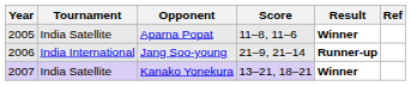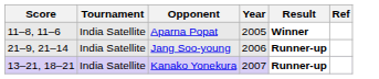 <table class="sortable wikitable" style="font-size: 90%">
 <tr>
-<th>Year</th>
+<th>Score</th>
 <th>Tournament</th>
 <th>Opponent</th>
-<th>Score</th>
+<th>Year</th>
 <th>Result</th>
 <th>Ref</th>
 </tr>
 <tr style="background:#E9E9E9">
-<td align="center">2005</td>
+<td align="left">11–8, 11–6</td>
 <td align="left">India Satellite</td>
 <td align="left"> <a href='#'>Aparna Popat</a></td>
-<td align="left">11–8, 11–6</td>
+<td align="center">2005</td>
 <td style="text-align:left; background:white"> <strong>Winner</strong></td>
 <td style="text-align:center; background:white"></td>
 </tr>
 <tr style="background:#E9E9E9">
+<td align="left">21–9, 21–14</td>
+<td align="left">India Satellite</td>
+<td align="left"> <a href='#'>Jang Soo-young</a></td>
 <td align="center">2006</td>
-<td align="left"><a href='#'>India International</a></td>
-<td align="left"> <a href='#'>Jang Soo-young</a></td>
-<td align="left">21–9, 21–14</td>
 <td style="text-align:left; background:white"> <strong>Runner-up</strong></td>
 <td style="text-align:center; background:white"></td>
 </tr>
 <tr style="background:#D8CEF6">
-<td align="center">2007</td>
+<td align="left">13–21, 18–21</td>
 <td align="left">India Satellite</td>
 <td align="left"> <a href='#'>Kanako Yonekura</a></td>
-<td align="left">13–21, 18–21</td>
-<td style="text-align:left; background:white"> <strong>Winner</strong></td>
+<td align="center">2007</td>
+<td style="text-align:left; background:white"> <strong>Runner-up</strong></td>
 <td style="text-align:center; background:white"></td>
 </tr>
 </table>
